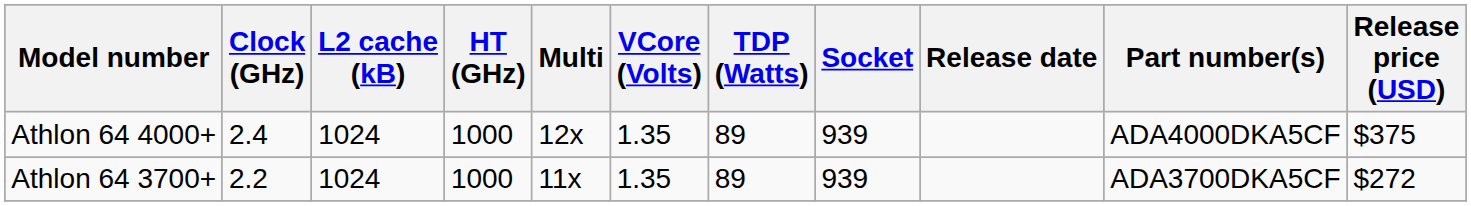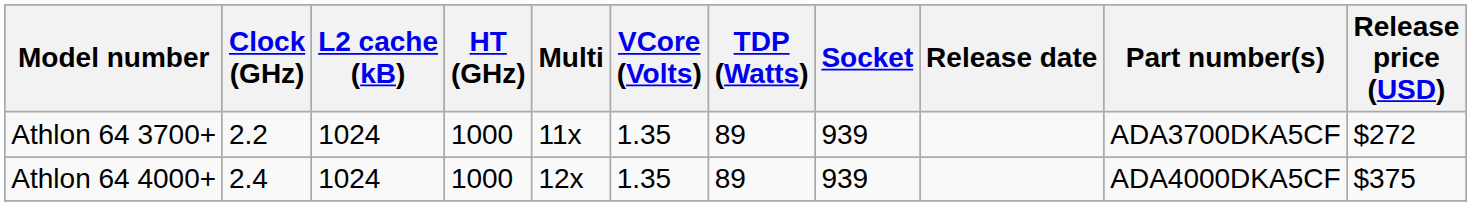 <table class="wikitable">
 <tr>
 <th>Model number</th>
 <th><a href='#'>Clock</a><br>(GHz)</th>
 <th><a href='#'>L2 cache</a><br>(<a href='#'>kB</a>)</th>
 <th><a href='#'>HT</a><br>(GHz)</th>
 <th>Multi</th>
 <th><a href='#'>VCore</a><br>(<a href='#'>Volts</a>)</th>
 <th><a href='#'>TDP</a><br>(<a href='#'>Watts</a>)</th>
 <th><a href='#'>Socket</a></th>
 <th>Release date</th>
 <th>Part number(s)</th>
 <th>Release<br>price<br>(<a href='#'>USD</a>)</th>
 </tr>
 <tr>
+<td>Athlon 64 3700+</td>
+<td>2.2</td>
+<td>1024</td>
+<td>1000</td>
+<td>11x</td>
+<td>1.35</td>
+<td>89</td>
+<td>939</td>
+<td></td>
+<td>ADA3700DKA5CF</td>
+<td>$272</td>
+</tr>
+<tr>
 <td>Athlon 64 4000+</td>
 <td>2.4</td>
 <td>1024</td>
 <td>1000</td>
 <td>12x</td>
 <td>1.35</td>
 <td>89</td>
 <td>939</td>
 <td></td>
 <td>ADA4000DKA5CF</td>
 <td>$375</td>
 </tr>
-<tr>
-<td>Athlon 64 3700+</td>
-<td>2.2</td>
-<td>1024</td>
-<td>1000</td>
-<td>11x</td>
-<td>1.35</td>
-<td>89</td>
-<td>939</td>
-<td></td>
-<td>ADA3700DKA5CF</td>
-<td>$272</td>
-</tr>
 </table>
